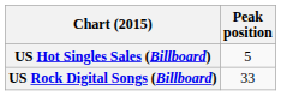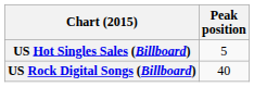 <table class="wikitable sortable plainrowheaders">
 <tr>
 <th>Chart (2015)</th>
 <th>Peak<br>position</th>
 </tr>
 <tr>
 <th scope="row">US <a href='#'>Hot Singles Sales</a> (<em><a href='#'>Billboard</a></em>)</th>
 <td align=center>5</td>
 </tr>
 <tr>
 <th scope="row">US <a href='#'>Rock Digital Songs</a> (<em><a href='#'>Billboard</a></em>)</th>
-<td align=center>33</td>
+<td align=center>40</td>
 </tr>
 </table>
